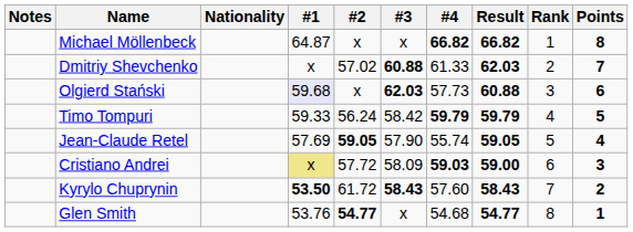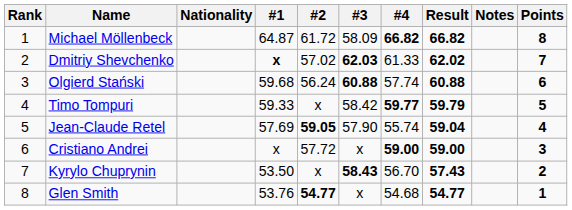 <table class="wikitable sortable" style="text-align:center">
 <tr>
-<th>Notes</th>
+<th>Rank</th>
 <th>Name</th>
 <th>Nationality</th>
 <th>#1</th>
 <th>#2</th>
 <th>#3</th>
 <th>#4</th>
 <th>Result</th>
-<th>Rank</th>
+<th>Notes</th>
 <th>Points</th>
 </tr>
 <tr>
-<td></td>
+<td>1</td>
 <td align=left><a href='#'>Michael Möllenbeck</a></td>
 <td align=left></td>
 <td>64.87</td>
-<td>x</td>
-<td>x</td>
+<td>61.72</td>
+<td>58.09</td>
 <td><strong>66.82</strong></td>
 <td><strong>66.82</strong></td>
-<td>1</td>
+<td></td>
 <td><strong>8</strong></td>
 </tr>
 <tr>
-<td></td>
+<td>2</td>
 <td align=left><a href='#'>Dmitriy Shevchenko</a></td>
 <td align=left></td>
-<td>x</td>
+<td><strong>x</strong></td>
 <td>57.02</td>
-<td><strong>60.88</strong></td>
+<td><strong>62.03</strong></td>
 <td>61.33</td>
-<td><strong>62.03</strong></td>
-<td>2</td>
+<td><strong>62.02</strong></td>
+<td></td>
 <td><strong>7</strong></td>
 </tr>
 <tr>
-<td></td>
+<td>3</td>
 <td align=left><a href='#'>Olgierd Stański</a></td>
 <td align=left></td>
-<td style="background: lavender;">59.68</td>
-<td>x</td>
-<td><strong>62.03</strong></td>
-<td>57.73</td>
+<td>59.68</td>
+<td>56.24</td>
 <td><strong>60.88</strong></td>
-<td>3</td>
+<td>57.74</td>
+<td><strong>60.88</strong></td>
+<td></td>
 <td><strong>6</strong></td>
 </tr>
 <tr>
-<td></td>
+<td>4</td>
 <td align=left><a href='#'>Timo Tompuri</a></td>
 <td align=left></td>
 <td>59.33</td>
-<td>56.24</td>
+<td>x</td>
 <td>58.42</td>
+<td><strong>59.77</strong></td>
 <td><strong>59.79</strong></td>
-<td><strong>59.79</strong></td>
-<td>4</td>
+<td></td>
 <td><strong>5</strong></td>
 </tr>
 <tr>
-<td></td>
+<td>5</td>
 <td align=left><a href='#'>Jean-Claude Retel</a></td>
 <td align=left></td>
 <td>57.69</td>
 <td><strong>59.05</strong></td>
 <td>57.90</td>
 <td>55.74</td>
-<td><strong>59.05</strong></td>
-<td>5</td>
+<td><strong>59.04</strong></td>
+<td></td>
 <td><strong>4</strong></td>
 </tr>
 <tr>
-<td></td>
+<td>6</td>
 <td align=left><a href='#'>Cristiano Andrei</a></td>
 <td align=left></td>
-<td style="background: khaki;">x</td>
+<td>x</td>
 <td>57.72</td>
-<td>58.09</td>
-<td><strong>59.03</strong></td>
+<td>x</td>
 <td><strong>59.00</strong></td>
-<td>6</td>
+<td><strong>59.00</strong></td>
+<td></td>
 <td><strong>3</strong></td>
 </tr>
 <tr>
-<td></td>
+<td>7</td>
 <td align=left><a href='#'>Kyrylo Chuprynin</a></td>
 <td align=left></td>
-<td><strong>53.50</strong></td>
-<td>61.72</td>
+<td>53.50</td>
+<td>x</td>
 <td><strong>58.43</strong></td>
-<td>57.60</td>
-<td><strong>58.43</strong></td>
-<td>7</td>
+<td>56.70</td>
+<td><strong>57.43</strong></td>
+<td></td>
 <td><strong>2</strong></td>
 </tr>
 <tr>
-<td></td>
+<td>8</td>
 <td align=left><a href='#'>Glen Smith</a></td>
 <td align=left></td>
 <td>53.76</td>
 <td><strong>54.77</strong></td>
 <td>x</td>
 <td>54.68</td>
 <td><strong>54.77</strong></td>
-<td>8</td>
+<td></td>
 <td><strong>1</strong></td>
 </tr>
 </table>
